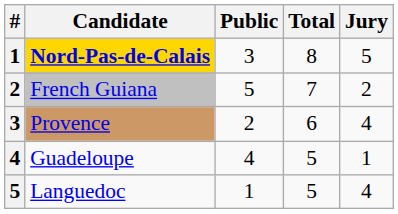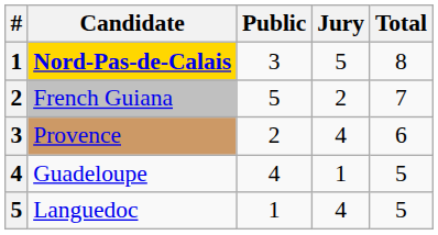 <table class="wikitable sortable" style="text-align:center;">
 <tr>
 <th>#</th>
 <th>Candidate</th>
 <th>Public</th>
+<th>Jury</th>
 <th>Total</th>
-<th>Jury</th>
 </tr>
 <tr>
 <th>1</th>
 <td align=left bgcolor=gold><strong> <a href='#'>Nord-Pas-de-Calais</a></strong></td>
 <td>3</td>
+<td>5</td>
 <td>8</td>
-<td>5</td>
 </tr>
 <tr>
 <th>2</th>
 <td align=left bgcolor=silver> <a href='#'>French Guiana</a></td>
 <td>5</td>
+<td>2</td>
 <td>7</td>
-<td>2</td>
 </tr>
 <tr>
 <th>3</th>
 <td align=left bgcolor=#cc9966> <a href='#'>Provence</a></td>
 <td>2</td>
+<td>4</td>
 <td>6</td>
-<td>4</td>
 </tr>
 <tr>
 <th>4</th>
 <td align=left> <a href='#'>Guadeloupe</a></td>
 <td>4</td>
+<td>1</td>
 <td>5</td>
-<td>1</td>
 </tr>
 <tr>
 <th>5</th>
 <td align=left> <a href='#'>Languedoc</a></td>
 <td>1</td>
+<td>4</td>
 <td>5</td>
-<td>4</td>
 </tr>
 </table>
